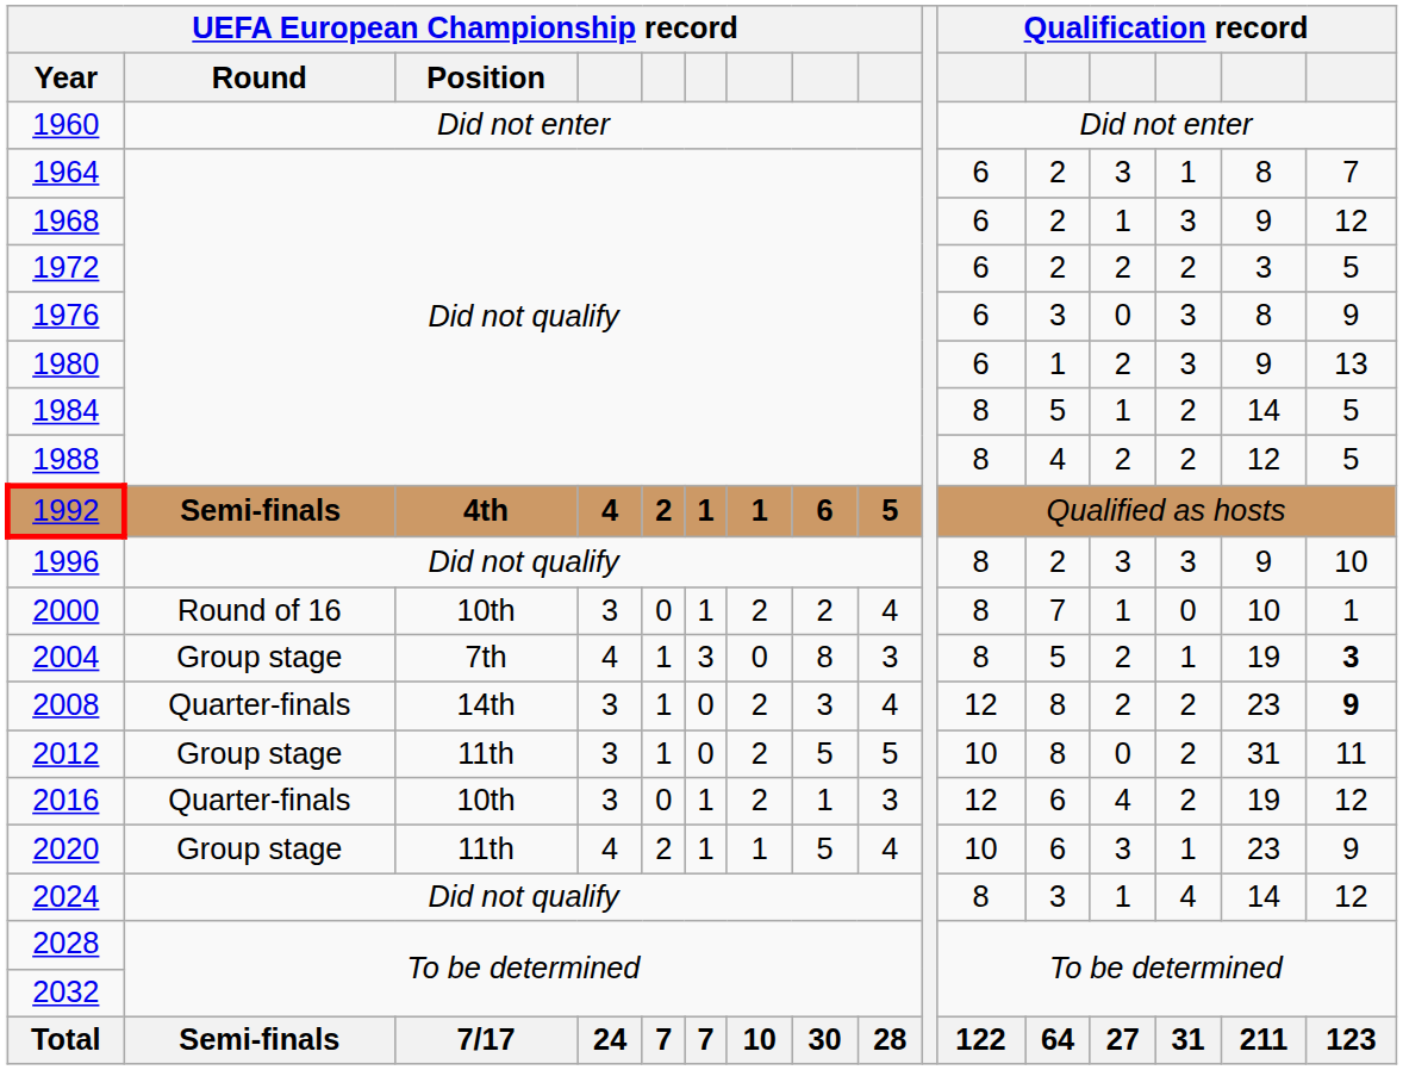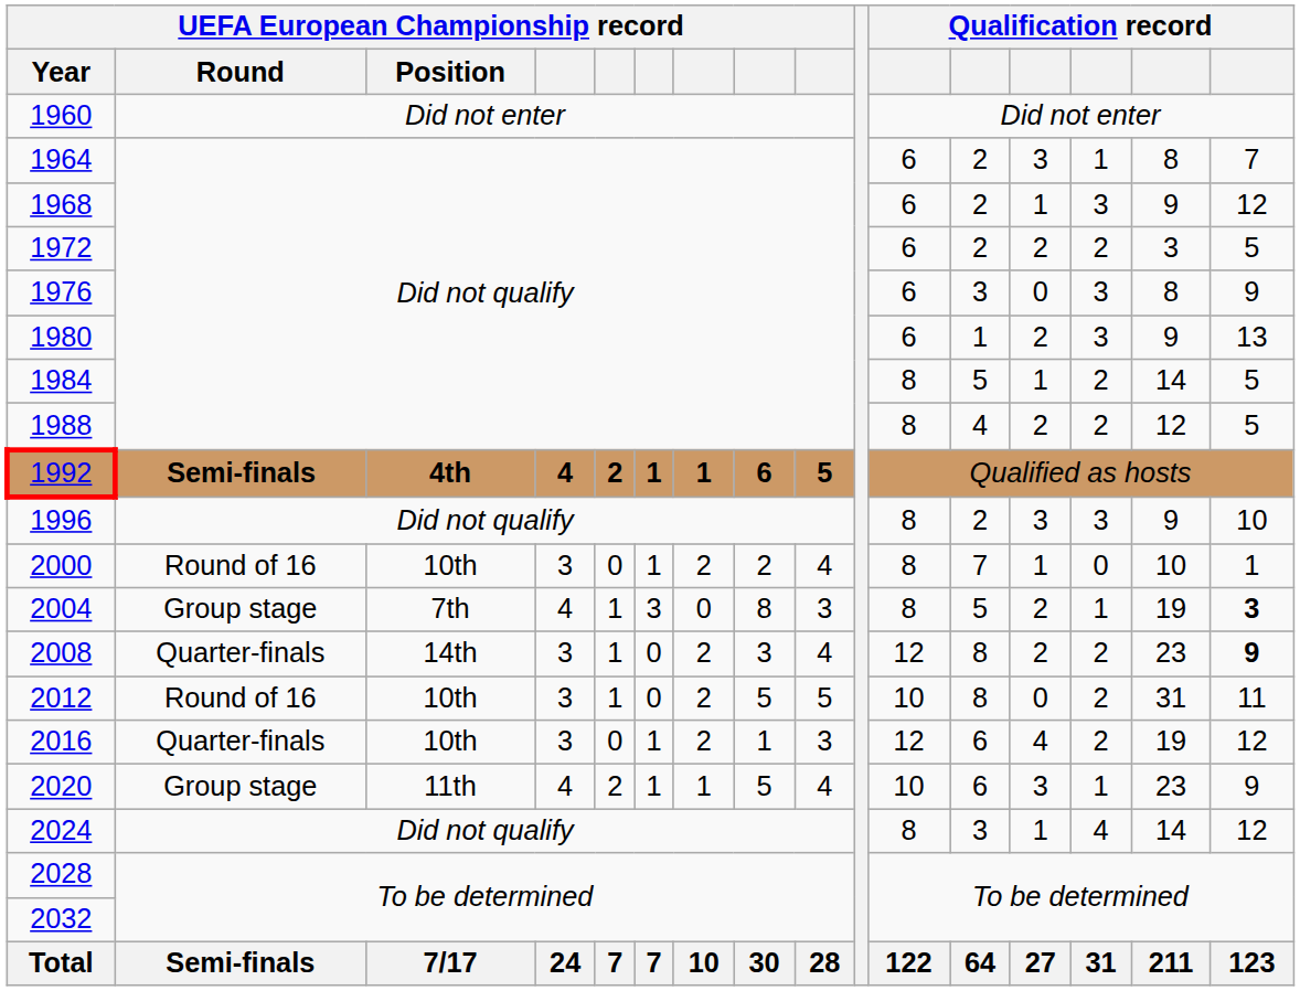 <table class="wikitable" style="text-align: center;">
 <tr>
 <th colspan=9><a href='#'>UEFA European Championship</a> record</th>
 <th style="width:1%;" rowspan="22"></th>
 <th colspan=6><a href='#'>Qualification</a> record</th>
 </tr>
 <tr>
 <th>Year</th>
 <th>Round</th>
 <th>Position</th>
 <th></th>
 <th></th>
 <th></th>
 <th></th>
 <th></th>
 <th></th>
 <th></th>
 <th></th>
 <th></th>
 <th></th>
 <th></th>
 <th></th>
 </tr>
 <tr>
 <td> <a href='#'>1960</a></td>
 <td colspan="8"><em>Did not enter</em></td>
 <td colspan="6"><em>Did not enter</em></td>
 </tr>
 <tr>
 <td> <a href='#'>1964</a></td>
 <td colspan=8 rowspan=7><em>Did not qualify</em></td>
 <td>6</td>
 <td>2</td>
 <td>3</td>
 <td>1</td>
 <td>8</td>
 <td>7</td>
 </tr>
 <tr>
 <td> <a href='#'>1968</a></td>
 <td>6</td>
 <td>2</td>
 <td>1</td>
 <td>3</td>
 <td>9</td>
 <td>12</td>
 </tr>
 <tr>
 <td> <a href='#'>1972</a></td>
 <td>6</td>
 <td>2</td>
 <td>2</td>
 <td>2</td>
 <td>3</td>
 <td>5</td>
 </tr>
 <tr>
 <td> <a href='#'>1976</a></td>
 <td>6</td>
 <td>3</td>
 <td>0</td>
 <td>3</td>
 <td>8</td>
 <td>9</td>
 </tr>
 <tr>
 <td> <a href='#'>1980</a></td>
 <td>6</td>
 <td>1</td>
 <td>2</td>
 <td>3</td>
 <td>9</td>
 <td>13</td>
 </tr>
 <tr>
 <td> <a href='#'>1984</a></td>
 <td>8</td>
 <td>5</td>
 <td>1</td>
 <td>2</td>
 <td>14</td>
 <td>5</td>
 </tr>
 <tr>
 <td> <a href='#'>1988</a></td>
 <td>8</td>
 <td>4</td>
 <td>2</td>
 <td>2</td>
 <td>12</td>
 <td>5</td>
 </tr>
 <tr style="background:#c96;">
 <td style="border: 3px solid red"> <a href='#'>1992</a></td>
 <td><strong>Semi-finals</strong></td>
 <td><strong>4th</strong></td>
 <td><strong>4</strong></td>
 <td><strong>2</strong></td>
 <td><strong>1</strong></td>
 <td><strong>1</strong></td>
 <td><strong>6</strong></td>
 <td><strong>5</strong></td>
 <td colspan=6><em>Qualified as hosts</em></td>
 </tr>
 <tr>
 <td> <a href='#'>1996</a></td>
 <td colspan=8><em>Did not qualify</em></td>
 <td>8</td>
 <td>2</td>
 <td>3</td>
 <td>3</td>
 <td>9</td>
 <td>10</td>
 </tr>
 <tr>
 <td>  <a href='#'>2000</a></td>
 <td>Round of 16</td>
 <td>10th</td>
 <td>3</td>
 <td>0</td>
 <td>1</td>
 <td>2</td>
 <td>2</td>
 <td>4</td>
 <td>8</td>
 <td>7</td>
 <td>1</td>
 <td>0</td>
 <td>10</td>
 <td>1</td>
 </tr>
 <tr>
 <td> <a href='#'>2004</a></td>
 <td>Group stage</td>
 <td>7th</td>
 <td>4</td>
 <td>1</td>
 <td>3</td>
 <td>0</td>
 <td>8</td>
 <td>3</td>
 <td>8</td>
 <td>5</td>
 <td>2</td>
 <td>1</td>
 <td>19</td>
 <td><strong>3</strong></td>
 </tr>
 <tr>
 <td>  <a href='#'>2008</a></td>
 <td>Quarter-finals</td>
 <td>14th</td>
 <td>3</td>
 <td>1</td>
 <td>0</td>
 <td>2</td>
 <td>3</td>
 <td>4</td>
 <td>12</td>
 <td>8</td>
 <td>2</td>
 <td>2</td>
 <td>23</td>
 <td><strong>9</strong></td>
 </tr>
 <tr>
 <td>  <a href='#'>2012</a></td>
-<td>Group stage</td>
-<td>11th</td>
+<td>Round of 16</td>
+<td>10th</td>
 <td>3</td>
 <td>1</td>
 <td>0</td>
 <td>2</td>
 <td>5</td>
 <td>5</td>
 <td>10</td>
 <td>8</td>
 <td>0</td>
 <td>2</td>
 <td>31</td>
 <td>11</td>
 </tr>
 <tr>
 <td> <a href='#'>2016</a></td>
 <td>Quarter-finals</td>
 <td>10th</td>
 <td>3</td>
 <td>0</td>
 <td>1</td>
 <td>2</td>
 <td>1</td>
 <td>3</td>
 <td>12</td>
 <td>6</td>
 <td>4</td>
 <td>2</td>
 <td>19</td>
 <td>12</td>
 </tr>
 <tr>
 <td> <a href='#'>2020</a></td>
 <td>Group stage</td>
 <td>11th</td>
 <td>4</td>
 <td>2</td>
 <td>1</td>
 <td>1</td>
 <td>5</td>
 <td>4</td>
 <td>10</td>
 <td>6</td>
 <td>3</td>
 <td>1</td>
 <td>23</td>
 <td>9</td>
 </tr>
 <tr>
 <td> <a href='#'>2024</a></td>
 <td colspan=8><em>Did not qualify</em></td>
 <td>8</td>
 <td>3</td>
 <td>1</td>
 <td>4</td>
 <td>14</td>
 <td>12</td>
 </tr>
 <tr>
 <td>  <a href='#'>2028</a></td>
 <td colspan=8 rowspan=2><em>To be determined</em></td>
 <td colspan=6 rowspan=2><em>To be determined</em></td>
 </tr>
 <tr>
 <td>  <a href='#'>2032</a></td>
 </tr>
 <tr>
 <th>Total</th>
 <th>Semi-finals</th>
 <th>7/17</th>
 <th>24</th>
 <th>7</th>
 <th>7</th>
 <th>10</th>
 <th>30</th>
 <th>28</th>
 <th>122</th>
 <th>64</th>
 <th>27</th>
 <th>31</th>
 <th>211</th>
 <th>123</th>
 </tr>
 </table>
